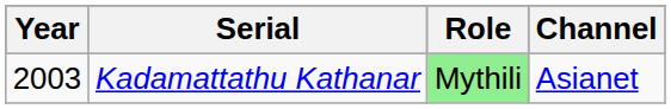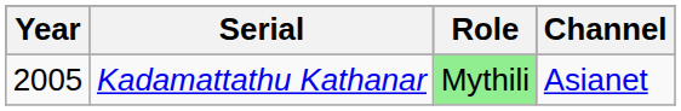 <table class="wikitable sortable">
 <tr style="background:#000;">
 <th>Year</th>
 <th>Serial</th>
 <th>Role</th>
 <th>Channel</th>
 </tr>
 <tr>
-<td>2003</td>
+<td>2005</td>
 <td><a href='#'><em>Kadamattathu Kathanar</em></a></td>
 <td style="background: lightgreen;">Mythili</td>
 <td><a href='#'>Asianet</a></td>
 </tr>
 </table>
